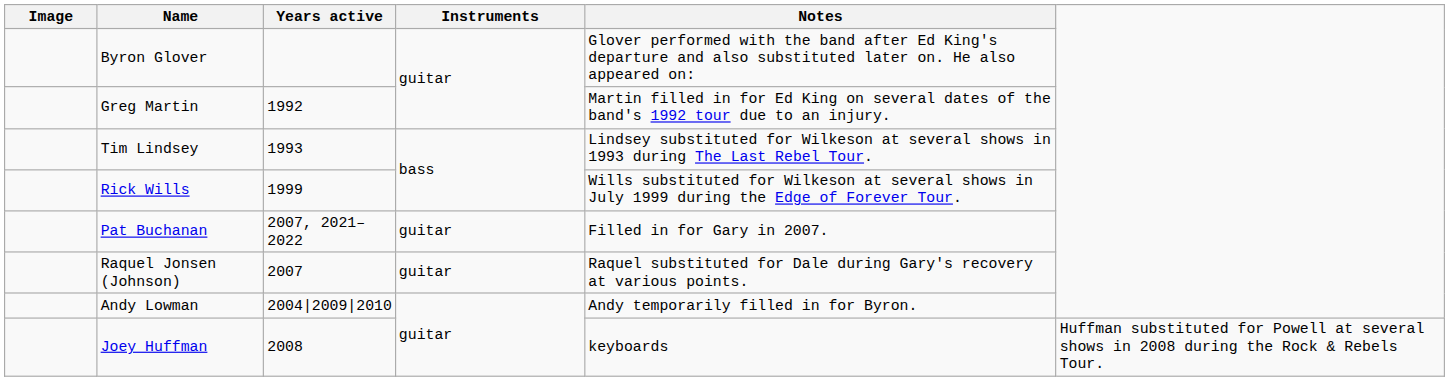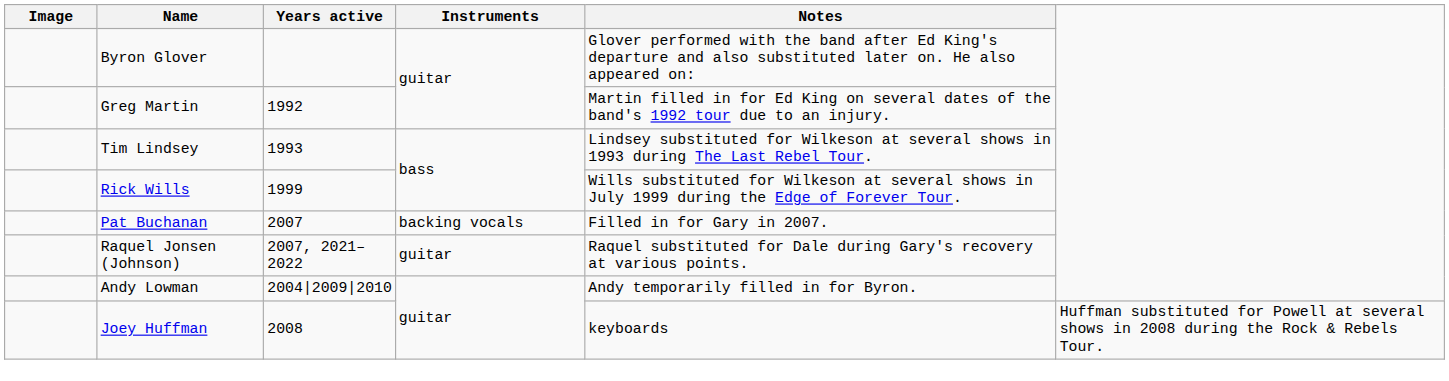 <table class="wikitable" border="1" width=100%>
 <tr>
 <th width="75">Image</th>
 <th width="140">Name</th>
 <th width="90">Years active</th>
 <th width="160">Instruments</th>
 <th>Notes</th>
 </tr>
 <tr>
 <td></td>
 <td>Byron Glover</td>
 <td></td>
 <td rowspan="2">guitar</td>
 <td>Glover performed with the band after Ed King's departure and also substituted later on. He also appeared on:<br></td>
 </tr>
 <tr>
 <td></td>
 <td>Greg Martin</td>
 <td>1992</td>
 <td>Martin filled in for Ed King on several dates of the band's <a href='#'>1992 tour</a> due to an injury.</td>
 </tr>
 <tr>
 <td></td>
 <td>Tim Lindsey</td>
 <td>1993</td>
 <td rowspan="2">bass</td>
 <td>Lindsey substituted for Wilkeson at several shows in 1993 during <a href='#'>The Last Rebel Tour</a>.</td>
 </tr>
 <tr>
 <td></td>
 <td><a href='#'>Rick Wills</a></td>
 <td>1999</td>
 <td>Wills substituted for Wilkeson at several shows in July 1999 during the <a href='#'>Edge of Forever Tour</a>.</td>
 </tr>
 <tr>
 <td></td>
 <td><a href='#'>Pat Buchanan</a></td>
-<td>2007, 2021–2022</td>
-<td>guitar</td>
+<td>2007</td>
+<td>backing vocals</td>
 <td>Filled in for Gary in 2007.</td>
 </tr>
 <tr>
 <td></td>
 <td>Raquel Jonsen (Johnson)</td>
-<td>2007</td>
+<td>2007, 2021–2022</td>
 <td>guitar</td>
 <td>Raquel substituted for Dale during Gary's recovery at various points.</td>
 </tr>
 <tr>
 <td></td>
 <td>Andy Lowman</td>
 <td {{Hlist>2004|2009|2010 </td>
 <td rowspan="2">guitar</td>
 <td>Andy temporarily filled in for Byron.</td>
 </tr>
 <tr>
 <td></td>
 <td><a href='#'>Joey Huffman</a></td>
 <td>2008</td>
 <td>keyboards</td>
 <td>Huffman substituted for Powell at several shows in 2008 during the Rock & Rebels Tour.</td>
 </tr>
 </table>
